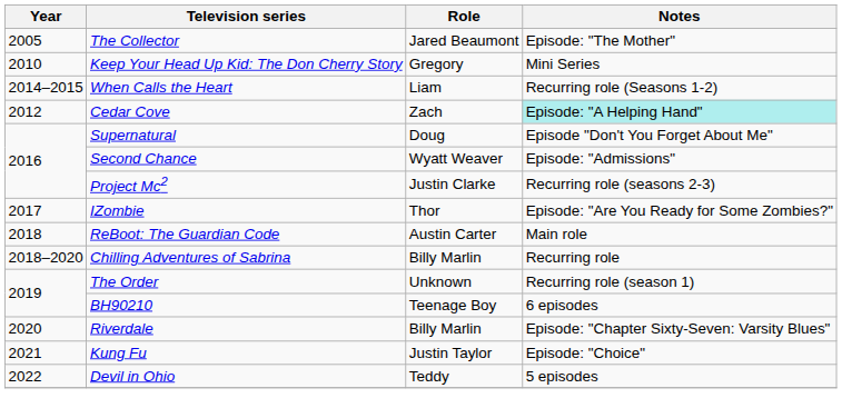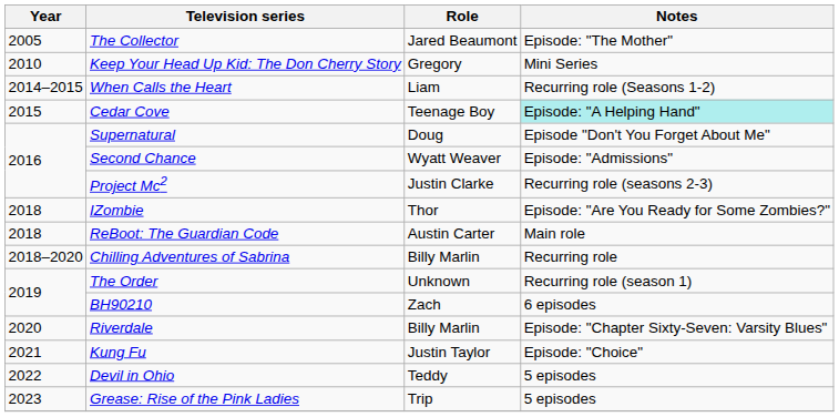 <table class=wikitable>
 <tr>
 <th>Year</th>
 <th>Television series</th>
 <th>Role</th>
 <th>Notes</th>
 </tr>
 <tr>
 <td>2005</td>
 <td><em><a href='#'>The Collector</a></em></td>
 <td>Jared Beaumont</td>
 <td>Episode: "The Mother"</td>
 </tr>
 <tr>
 <td>2010</td>
 <td><em><a href='#'>Keep Your Head Up Kid: The Don Cherry Story</a></em></td>
 <td>Gregory</td>
 <td>Mini Series</td>
 </tr>
 <tr>
 <td>2014–2015</td>
 <td><em><a href='#'>When Calls the Heart</a></em></td>
 <td>Liam</td>
 <td>Recurring role (Seasons 1-2)</td>
 </tr>
 <tr>
-<td>2012</td>
+<td>2015</td>
 <td><em><a href='#'>Cedar Cove</a></em></td>
-<td>Zach</td>
+<td>Teenage Boy</td>
 <td style="background: paleturquoise;">Episode: "A Helping Hand"</td>
 </tr>
 <tr>
 <td rowspan=3>2016</td>
 <td><em><a href='#'>Supernatural</a></em></td>
 <td>Doug</td>
 <td>Episode "Don't You Forget About Me"</td>
 </tr>
 <tr>
 <td><em><a href='#'>Second Chance</a></em></td>
 <td>Wyatt Weaver</td>
 <td>Episode: "Admissions"</td>
 </tr>
 <tr>
 <td><em><a href='#'>Project Mc<sup>2</sup></a></em></td>
 <td>Justin Clarke</td>
 <td>Recurring role (seasons 2-3)</td>
 </tr>
 <tr>
-<td>2017</td>
+<td>2018</td>
 <td><em><a href='#'>IZombie</a></em></td>
 <td>Thor</td>
 <td>Episode: "Are You Ready for Some Zombies?"</td>
 </tr>
 <tr>
 <td>2018</td>
 <td><em><a href='#'>ReBoot: The Guardian Code</a></em></td>
 <td>Austin Carter</td>
 <td>Main role</td>
 </tr>
 <tr>
 <td>2018–2020</td>
 <td><em><a href='#'>Chilling Adventures of Sabrina</a></em></td>
 <td>Billy Marlin</td>
 <td>Recurring role</td>
 </tr>
 <tr>
 <td rowspan=2>2019</td>
 <td><em><a href='#'>The Order</a></em></td>
 <td>Unknown</td>
 <td>Recurring role (season 1)</td>
 </tr>
 <tr>
 <td><em><a href='#'>BH90210</a></em></td>
-<td>Teenage Boy</td>
+<td>Zach</td>
 <td>6 episodes</td>
 </tr>
 <tr>
 <td>2020</td>
 <td><em><a href='#'>Riverdale</a></em></td>
 <td>Billy Marlin</td>
 <td>Episode: "Chapter Sixty-Seven: Varsity Blues"</td>
 </tr>
 <tr>
 <td>2021</td>
 <td><em><a href='#'>Kung Fu</a></em></td>
 <td>Justin Taylor</td>
 <td>Episode: "Choice"</td>
 </tr>
 <tr>
 <td>2022</td>
 <td><em><a href='#'>Devil in Ohio</a></em></td>
 <td>Teddy</td>
 <td>5 episodes</td>
 </tr>
 <tr>
+<td>2023</td>
+<td><em><a href='#'>Grease: Rise of the Pink Ladies</a></em></td>
+<td>Trip</td>
+<td>5 episodes</td>
+</tr>
+<tr>
 </tr>
 </table>
